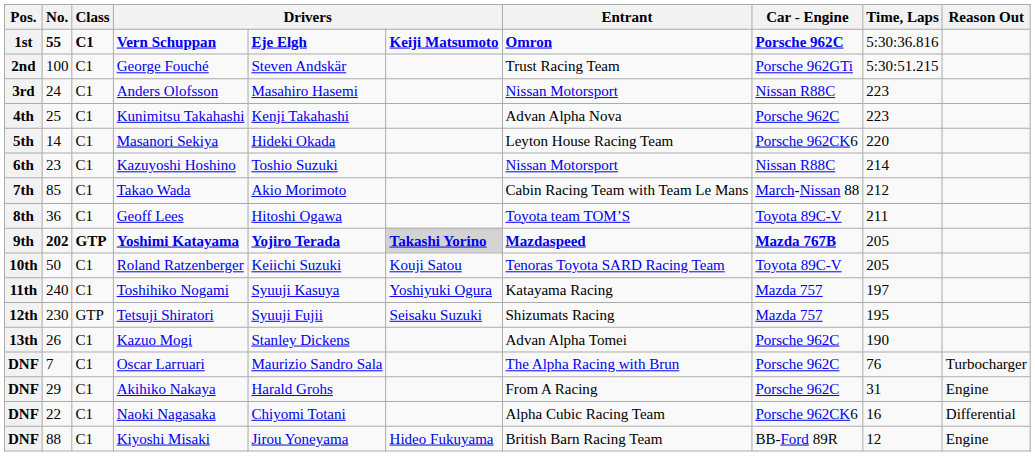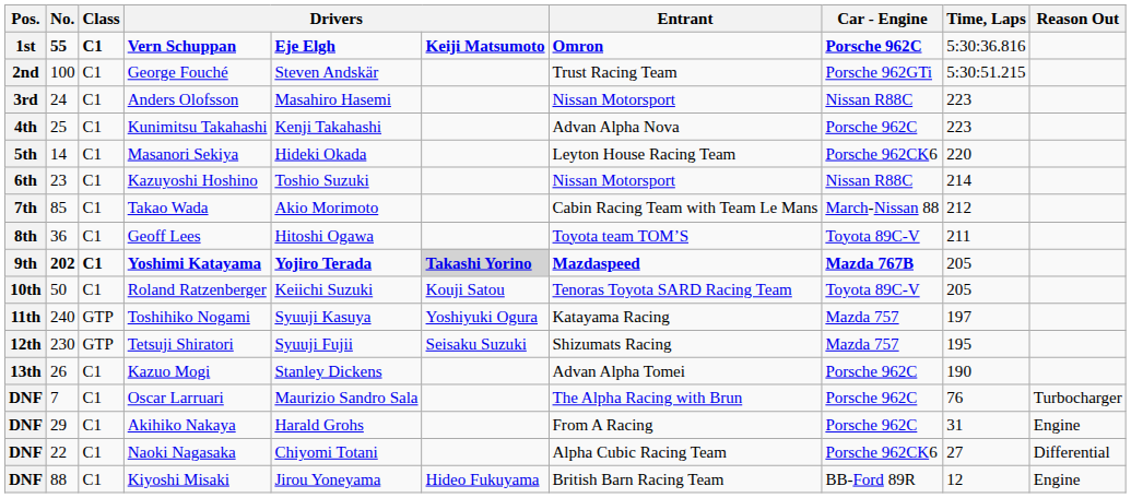 <table class="wikitable" style="font-size: 95%">
 <tr>
 <th>Pos.</th>
 <th>No.</th>
 <th>Class</th>
 <th colspan=3>Drivers</th>
 <th>Entrant</th>
 <th>Car - Engine</th>
 <th>Time, Laps</th>
 <th>Reason Out</th>
 </tr>
 <tr>
 <th><strong>1st</strong></th>
 <td><strong>55</strong></td>
 <td><strong>C1</strong></td>
 <td><strong> <a href='#'>Vern Schuppan</a></strong></td>
 <td><strong> <a href='#'>Eje Elgh</a></strong></td>
 <td><strong> <a href='#'>Keiji Matsumoto</a></strong></td>
 <td><strong><a href='#'>Omron</a> </strong></td>
 <td><strong><a href='#'>Porsche 962C</a></strong></td>
 <td>5:30:36.816</td>
 <td></td>
 </tr>
 <tr>
 <th>2nd</th>
 <td>100</td>
 <td>C1</td>
 <td> <a href='#'>George Fouché</a></td>
 <td> <a href='#'>Steven Andskär</a></td>
 <td></td>
 <td>Trust Racing Team</td>
 <td><a href='#'>Porsche 962GTi</a></td>
 <td>5:30:51.215</td>
 <td></td>
 </tr>
 <tr>
 <th>3rd</th>
 <td>24</td>
 <td>C1</td>
 <td> <a href='#'>Anders Olofsson</a></td>
 <td> <a href='#'>Masahiro Hasemi</a></td>
 <td></td>
 <td><a href='#'>Nissan Motorsport</a></td>
 <td><a href='#'>Nissan R88C</a></td>
 <td>223</td>
 <td></td>
 </tr>
 <tr>
 <th>4th</th>
 <td>25</td>
 <td>C1</td>
 <td> <a href='#'>Kunimitsu Takahashi</a></td>
 <td> <a href='#'>Kenji Takahashi</a></td>
 <td></td>
 <td>Advan Alpha Nova</td>
 <td><a href='#'>Porsche 962C</a></td>
 <td>223</td>
 <td></td>
 </tr>
 <tr>
 <th>5th</th>
 <td>14</td>
 <td>C1</td>
 <td> <a href='#'>Masanori Sekiya</a></td>
 <td> <a href='#'>Hideki Okada</a></td>
 <td></td>
 <td>Leyton House Racing Team</td>
 <td><a href='#'>Porsche 962CK</a>6</td>
 <td>220</td>
 <td></td>
 </tr>
 <tr>
 <th>6th</th>
 <td>23</td>
 <td>C1</td>
 <td> <a href='#'>Kazuyoshi Hoshino</a></td>
 <td> <a href='#'>Toshio Suzuki</a></td>
 <td></td>
 <td><a href='#'>Nissan Motorsport</a></td>
 <td><a href='#'>Nissan R88C</a></td>
 <td>214</td>
 <td></td>
 </tr>
 <tr>
 <th>7th</th>
 <td>85</td>
 <td>C1</td>
 <td> <a href='#'>Takao Wada</a></td>
 <td> <a href='#'>Akio Morimoto</a></td>
 <td></td>
 <td>Cabin Racing Team with Team Le Mans</td>
 <td><a href='#'>March</a>-<a href='#'>Nissan</a> 88</td>
 <td>212</td>
 <td></td>
 </tr>
 <tr>
 <th>8th</th>
 <td>36</td>
 <td>C1</td>
 <td> <a href='#'>Geoff Lees</a></td>
 <td> <a href='#'>Hitoshi Ogawa</a></td>
 <td></td>
 <td><a href='#'>Toyota team TOM’S</a></td>
 <td><a href='#'>Toyota 89C-V</a></td>
 <td>211</td>
 <td></td>
 </tr>
 <tr>
 <th><strong>9th</strong></th>
 <td><strong>202</strong></td>
-<td><strong>GTP</strong></td>
+<td><strong>C1</strong></td>
 <td><strong> <a href='#'>Yoshimi Katayama</a></strong></td>
 <td><strong> <a href='#'>Yojiro Terada</a></strong></td>
 <td style="background: lightgrey;"><strong> <a href='#'>Takashi Yorino</a></strong></td>
 <td><strong><a href='#'>Mazdaspeed</a></strong></td>
 <td><strong><a href='#'>Mazda 767B</a></strong></td>
 <td>205</td>
 <td></td>
 </tr>
 <tr>
 <th>10th</th>
 <td>50</td>
 <td>C1</td>
 <td> <a href='#'>Roland Ratzenberger</a></td>
 <td> <a href='#'>Keiichi Suzuki</a></td>
 <td> <a href='#'>Kouji Satou</a></td>
 <td><a href='#'>Tenoras Toyota SARD Racing Team</a></td>
 <td><a href='#'>Toyota 89C-V</a></td>
 <td>205</td>
 <td></td>
 </tr>
 <tr>
 <th>11th</th>
 <td>240</td>
-<td>C1</td>
+<td>GTP</td>
 <td> <a href='#'>Toshihiko Nogami</a></td>
 <td> <a href='#'>Syuuji Kasuya</a></td>
 <td> <a href='#'>Yoshiyuki Ogura</a></td>
 <td>Katayama Racing</td>
 <td><a href='#'>Mazda 757</a></td>
 <td>197</td>
 <td></td>
 </tr>
 <tr>
 <th>12th</th>
 <td>230</td>
 <td>GTP</td>
 <td> <a href='#'>Tetsuji Shiratori</a></td>
 <td> <a href='#'>Syuuji Fujii</a></td>
 <td> <a href='#'>Seisaku Suzuki</a></td>
 <td>Shizumats Racing</td>
 <td><a href='#'>Mazda 757</a></td>
 <td>195</td>
 <td></td>
 </tr>
 <tr>
 <th>13th</th>
 <td>26</td>
 <td>C1</td>
 <td> <a href='#'>Kazuo Mogi</a></td>
 <td> <a href='#'>Stanley Dickens</a></td>
 <td></td>
 <td>Advan Alpha Tomei</td>
 <td><a href='#'>Porsche 962C</a></td>
 <td>190</td>
 <td></td>
 </tr>
 <tr>
 <th>DNF</th>
 <td>7</td>
 <td>C1</td>
 <td> <a href='#'>Oscar Larruari</a></td>
 <td> <a href='#'>Maurizio Sandro Sala</a></td>
 <td></td>
 <td><a href='#'>The Alpha Racing with Brun</a></td>
 <td><a href='#'>Porsche 962C</a></td>
 <td>76</td>
 <td>Turbocharger</td>
 </tr>
 <tr>
 <th>DNF</th>
 <td>29</td>
 <td>C1</td>
 <td> <a href='#'>Akihiko Nakaya</a></td>
 <td> <a href='#'>Harald Grohs</a></td>
 <td></td>
 <td>From A Racing</td>
 <td><a href='#'>Porsche 962C</a></td>
 <td>31</td>
 <td>Engine</td>
 </tr>
 <tr>
 <th>DNF</th>
 <td>22</td>
 <td>C1</td>
 <td> <a href='#'>Naoki Nagasaka</a></td>
 <td> <a href='#'>Chiyomi Totani</a></td>
 <td></td>
 <td>Alpha Cubic Racing Team</td>
 <td><a href='#'>Porsche 962CK</a>6</td>
-<td>16</td>
+<td>27</td>
 <td>Differential</td>
 </tr>
 <tr>
 <th>DNF</th>
 <td>88</td>
 <td>C1</td>
 <td> <a href='#'>Kiyoshi Misaki</a></td>
 <td> <a href='#'>Jirou Yoneyama</a></td>
 <td> <a href='#'>Hideo Fukuyama</a></td>
 <td>British Barn Racing Team</td>
 <td>BB-<a href='#'>Ford</a> 89R</td>
 <td>12</td>
 <td>Engine</td>
 </tr>
 </table>
